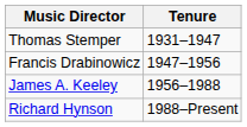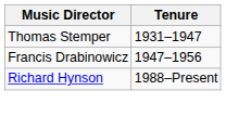 <table class="wikitable">
 <tr>
 <th>Music Director</th>
 <th>Tenure</th>
 </tr>
 <tr>
 <td>Thomas Stemper</td>
 <td>1931–1947</td>
 </tr>
 <tr>
 <td>Francis Drabinowicz</td>
 <td>1947–1956</td>
 </tr>
 <tr>
-<td><a href='#'>James A. Keeley</a></td>
-<td>1956–1988</td>
-</tr>
-<tr>
 <td><a href='#'>Richard Hynson</a></td>
 <td>1988–Present</td>
 </tr>
 </table>
